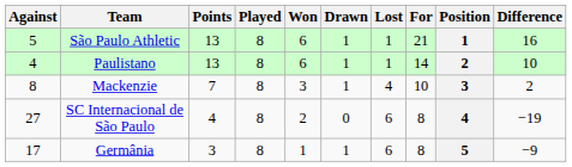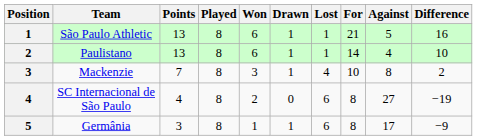 <table class="wikitable" style="text-align:center">
 <tr>
-<th>Against</th>
+<th>Position</th>
 <th>Team</th>
 <th>Points</th>
 <th>Played</th>
 <th>Won</th>
 <th>Drawn</th>
 <th>Lost</th>
 <th>For</th>
-<th>Position</th>
+<th>Against</th>
 <th>Difference</th>
 </tr>
 <tr style="background: #ccffcc;">
-<td>5</td>
+<th>1</th>
 <td><a href='#'>São Paulo Athletic</a></td>
 <td>13</td>
 <td>8</td>
 <td>6</td>
 <td>1</td>
 <td>1</td>
 <td>21</td>
-<th>1</th>
+<td>5</td>
 <td>16</td>
 </tr>
 <tr style="background: #ccffcc;">
-<td>4</td>
+<th>2</th>
 <td><a href='#'>Paulistano</a></td>
 <td>13</td>
 <td>8</td>
 <td>6</td>
 <td>1</td>
 <td>1</td>
 <td>14</td>
-<th>2</th>
+<td>4</td>
 <td>10</td>
 </tr>
 <tr>
-<td>8</td>
+<th>3</th>
 <td><a href='#'>Mackenzie</a></td>
 <td>7</td>
 <td>8</td>
 <td>3</td>
 <td>1</td>
 <td>4</td>
 <td>10</td>
-<th>3</th>
+<td>8</td>
 <td>2</td>
 </tr>
 <tr>
-<td>27</td>
+<th>4</th>
 <td><a href='#'>SC Internacional de São Paulo</a></td>
 <td>4</td>
 <td>8</td>
 <td>2</td>
 <td>0</td>
 <td>6</td>
 <td>8</td>
-<th>4</th>
+<td>27</td>
 <td>−19</td>
 </tr>
 <tr>
-<td>17</td>
+<th>5</th>
 <td><a href='#'>Germânia</a></td>
 <td>3</td>
 <td>8</td>
 <td>1</td>
 <td>1</td>
 <td>6</td>
 <td>8</td>
-<th>5</th>
+<td>17</td>
 <td>−9</td>
 </tr>
 </table>
